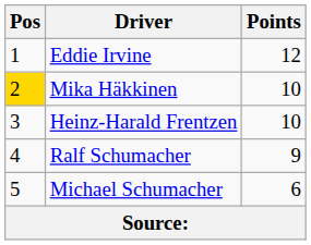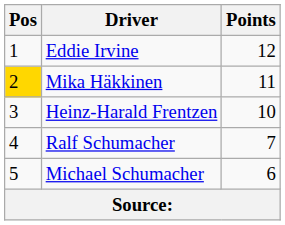 <table class="wikitable" style="font-size: 95%;">
 <tr>
 <th>Pos</th>
 <th>Driver</th>
 <th>Points</th>
 </tr>
 <tr>
 <td>1</td>
 <td> <a href='#'>Eddie Irvine</a></td>
 <td align="right">12</td>
 </tr>
 <tr>
 <td style="background: gold;">2</td>
 <td> <a href='#'>Mika Häkkinen</a></td>
-<td align="right">10</td>
+<td align="right">11</td>
 </tr>
 <tr>
 <td>3</td>
 <td> <a href='#'>Heinz-Harald Frentzen</a></td>
 <td align="right">10</td>
 </tr>
 <tr>
 <td>4</td>
 <td> <a href='#'>Ralf Schumacher</a></td>
-<td align="right">9</td>
+<td align="right">7</td>
 </tr>
 <tr>
 <td>5</td>
 <td> <a href='#'>Michael Schumacher</a></td>
 <td align="right">6</td>
 </tr>
 <tr>
 <th colspan=4>Source: </th>
 </tr>
 </table>
